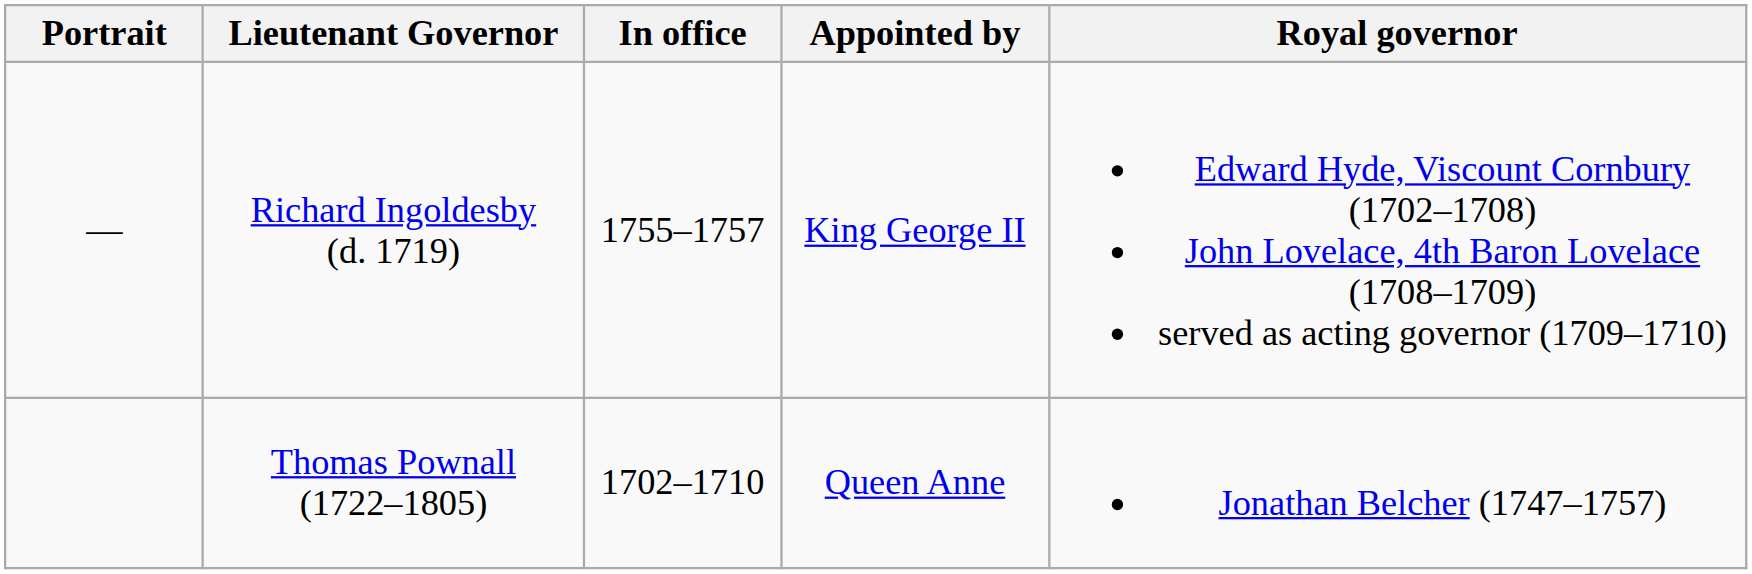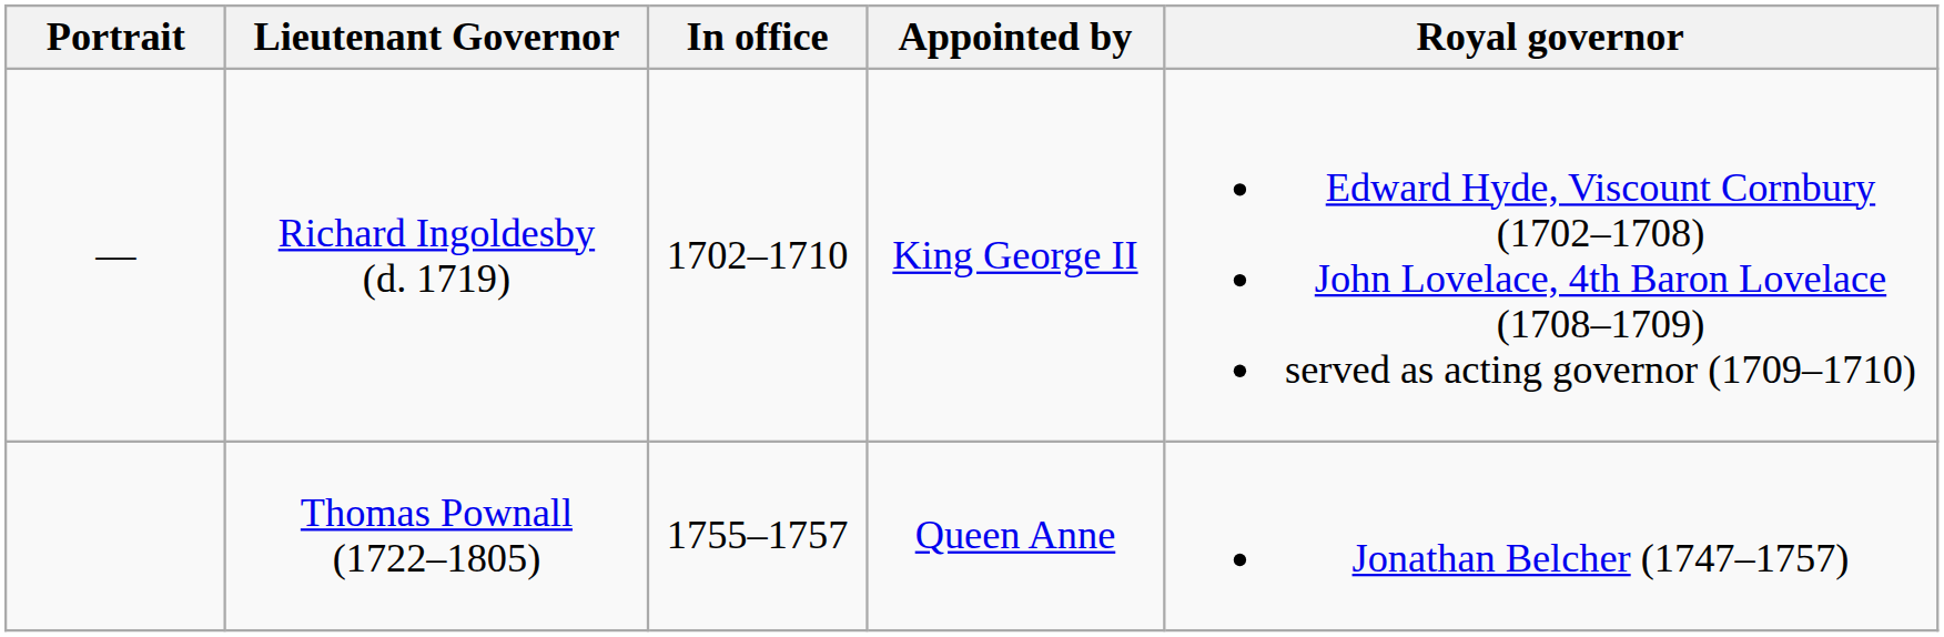 <table class="wikitable" style="text-align:center">
 <tr>
 <th scope="col" style="width:80px;">Portrait</th>
 <th scope="col" style="width:160px;">Lieutenant Governor</th>
 <th scope="col" style="width:80px;">In office</th>
 <th scope="col" style="width:110px;">Appointed by</th>
 <th scope="col" style="width:300px;">Royal governor</th>
 </tr>
 <tr>
 <td>—</td>
 <td><a href='#'>Richard Ingoldesby</a><br>(d. 1719)</td>
-<td>1755–1757</td>
+<td>1702–1710</td>
 <td><a href='#'>King George II</a></td>
 <td><br><ul><li><a href='#'>Edward Hyde, Viscount Cornbury</a> (1702–1708)</li><li><a href='#'>John Lovelace, 4th Baron Lovelace</a> (1708–1709)</li><li>served as acting governor (1709–1710)</li></ul></td>
 </tr>
 <tr>
 <td></td>
 <td><a href='#'>Thomas Pownall</a><br>(1722–1805)</td>
-<td>1702–1710</td>
+<td>1755–1757</td>
 <td><a href='#'>Queen Anne</a></td>
 <td><br><ul><li><a href='#'>Jonathan Belcher</a> (1747–1757)</li></ul></td>
 </tr>
 </table>
